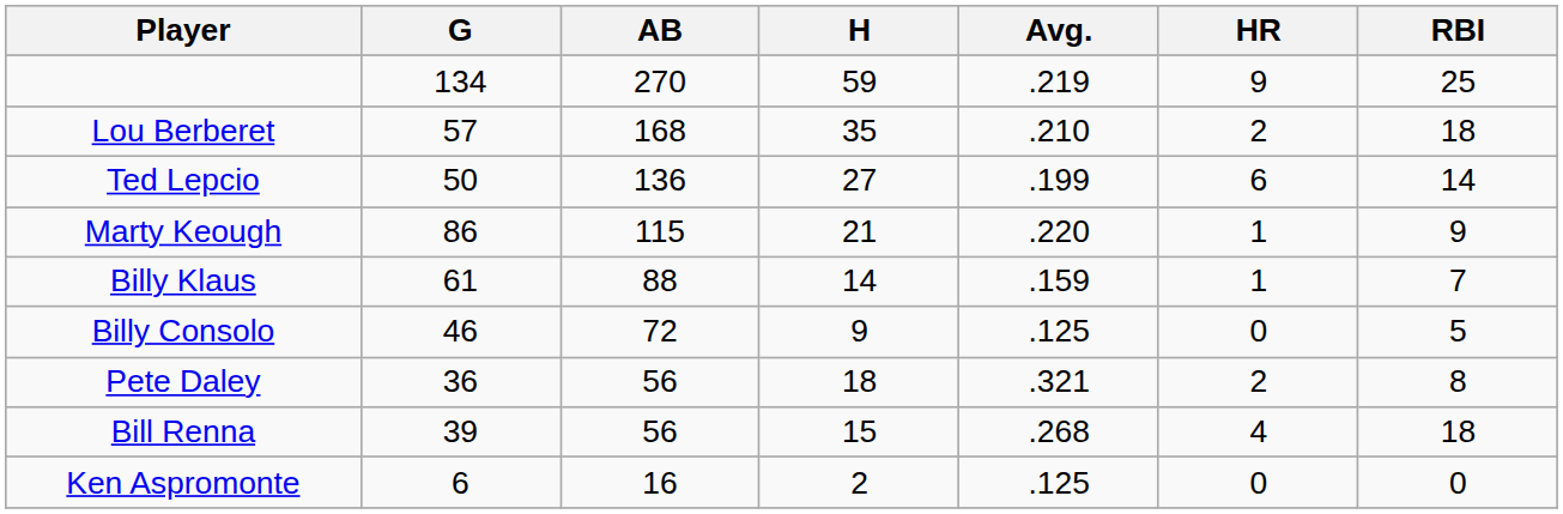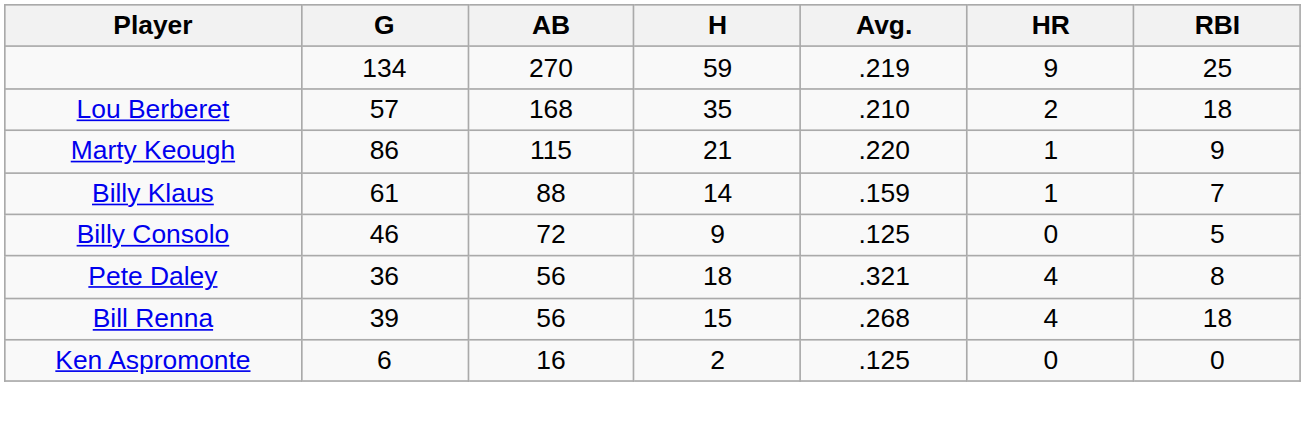 <table class="wikitable sortable">
 <tr>
 <th bgcolor="#DDDDFF" width="16%">Player</th>
 <th bgcolor="#DDDDFF" width="9%">G</th>
 <th bgcolor="#DDDDFF" width="9%">AB</th>
 <th bgcolor="#DDDDFF" width="9%">H</th>
 <th bgcolor="#DDDDFF" width="9%">Avg.</th>
 <th bgcolor="#DDDDFF" width="9%">HR</th>
 <th bgcolor="#DDDDFF" width="9%">RBI</th>
 </tr>
 <tr align="center">
 <td></td>
 <td>134</td>
 <td>270</td>
 <td>59</td>
 <td>.219</td>
 <td>9</td>
 <td>25</td>
 </tr>
 <tr align="center">
 <td><a href='#'>Lou Berberet</a></td>
 <td>57</td>
 <td>168</td>
 <td>35</td>
 <td>.210</td>
 <td>2</td>
 <td>18</td>
-</tr>
-<tr align="center">
-<td><a href='#'>Ted Lepcio</a></td>
-<td>50</td>
-<td>136</td>
-<td>27</td>
-<td>.199</td>
-<td>6</td>
-<td>14</td>
 </tr>
 <tr align="center">
 <td><a href='#'>Marty Keough</a></td>
 <td>86</td>
 <td>115</td>
 <td>21</td>
 <td>.220</td>
 <td>1</td>
 <td>9</td>
 </tr>
 <tr align="center">
 <td><a href='#'>Billy Klaus</a></td>
 <td>61</td>
 <td>88</td>
 <td>14</td>
 <td>.159</td>
 <td>1</td>
 <td>7</td>
 </tr>
 <tr align="center">
 <td><a href='#'>Billy Consolo</a></td>
 <td>46</td>
 <td>72</td>
 <td>9</td>
 <td>.125</td>
 <td>0</td>
 <td>5</td>
 </tr>
 <tr align="center">
 <td><a href='#'>Pete Daley</a></td>
 <td>36</td>
 <td>56</td>
 <td>18</td>
 <td>.321</td>
-<td>2</td>
+<td>4</td>
 <td>8</td>
 </tr>
 <tr align="center">
 <td><a href='#'>Bill Renna</a></td>
 <td>39</td>
 <td>56</td>
 <td>15</td>
 <td>.268</td>
 <td>4</td>
 <td>18</td>
 </tr>
 <tr align="center">
 <td><a href='#'>Ken Aspromonte</a></td>
 <td>6</td>
 <td>16</td>
 <td>2</td>
 <td>.125</td>
 <td>0</td>
 <td>0</td>
 </tr>
 </table>
